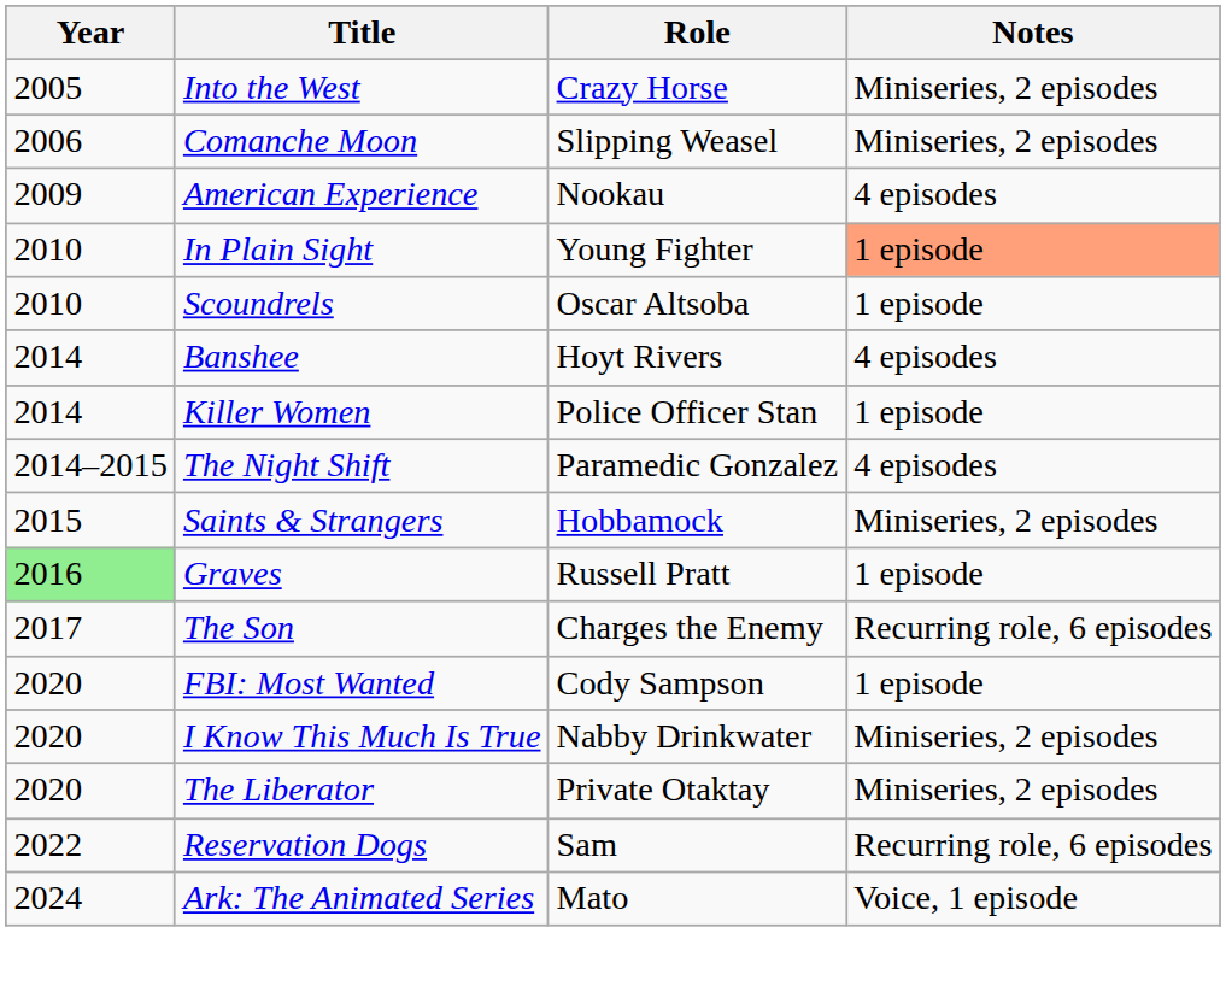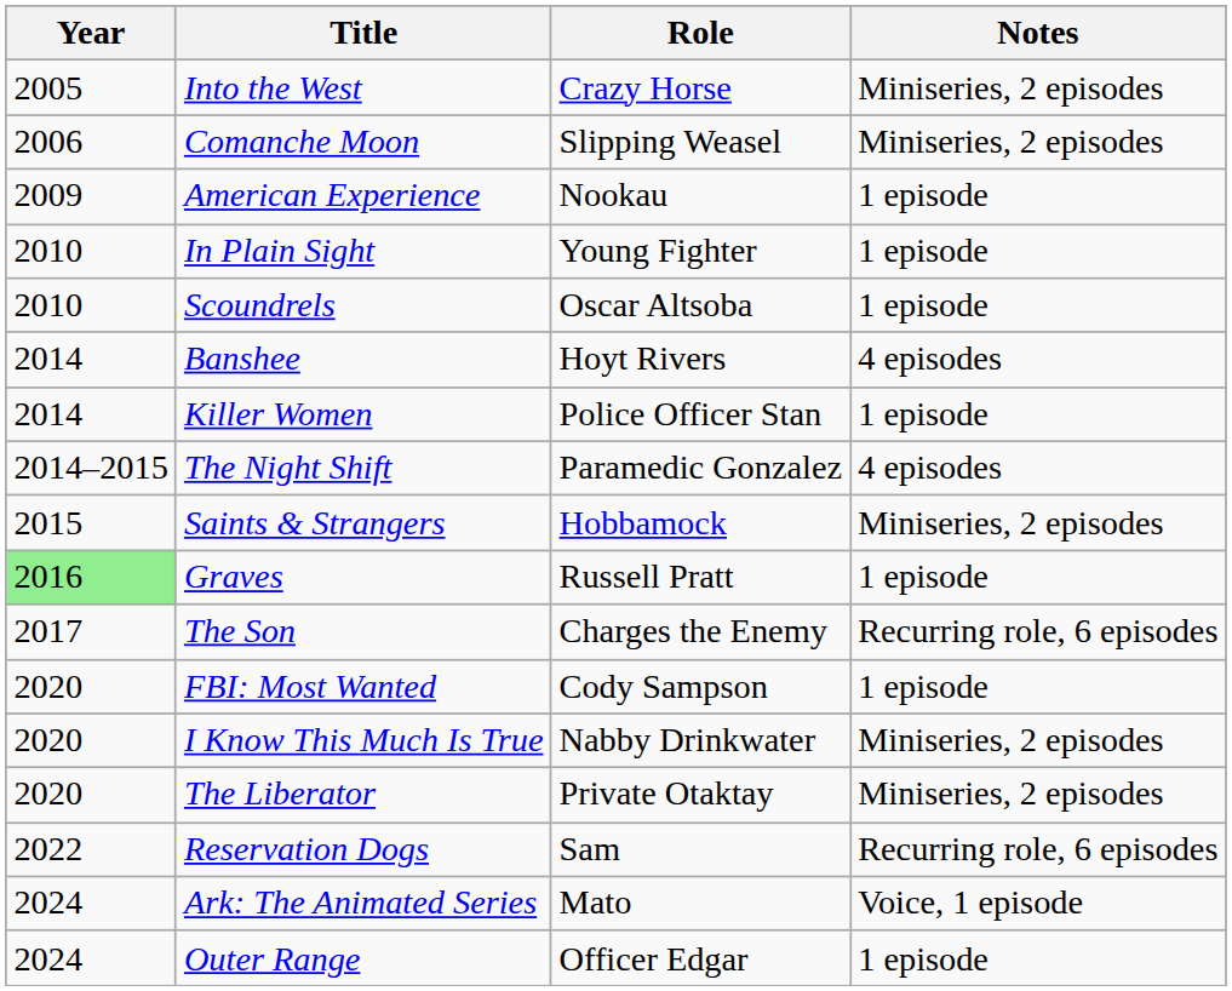 <table class="wikitable sortable">
 <tr>
 <th>Year</th>
 <th>Title</th>
 <th>Role</th>
 <th>Notes</th>
 </tr>
 <tr>
 <td>2005</td>
 <td><em><a href='#'>Into the West</a></em></td>
 <td><a href='#'>Crazy Horse</a></td>
 <td>Miniseries, 2 episodes</td>
 </tr>
 <tr>
 <td>2006</td>
 <td><em><a href='#'>Comanche Moon</a></em></td>
 <td>Slipping Weasel</td>
 <td>Miniseries, 2 episodes</td>
 </tr>
 <tr>
 <td>2009</td>
 <td><em><a href='#'>American Experience</a></em></td>
 <td>Nookau</td>
-<td>4 episodes</td>
+<td>1 episode</td>
 </tr>
 <tr>
 <td>2010</td>
 <td><em><a href='#'>In Plain Sight</a></em></td>
 <td>Young Fighter</td>
-<td style="background: lightsalmon;">1 episode</td>
+<td>1 episode</td>
 </tr>
 <tr>
 <td>2010</td>
 <td><em><a href='#'>Scoundrels</a></em></td>
 <td>Oscar Altsoba</td>
 <td>1 episode</td>
 </tr>
 <tr>
 <td>2014</td>
 <td><em><a href='#'>Banshee</a></em></td>
 <td>Hoyt Rivers</td>
 <td>4 episodes</td>
 </tr>
 <tr>
 <td>2014</td>
 <td><em><a href='#'>Killer Women</a></em></td>
 <td>Police Officer Stan</td>
 <td>1 episode</td>
 </tr>
 <tr>
 <td>2014–2015</td>
 <td><em><a href='#'>The Night Shift</a></em></td>
 <td>Paramedic Gonzalez</td>
 <td>4 episodes</td>
 </tr>
 <tr>
 <td>2015</td>
 <td><em><a href='#'>Saints & Strangers</a></em></td>
 <td><a href='#'>Hobbamock</a></td>
 <td>Miniseries, 2 episodes</td>
 </tr>
 <tr>
 <td style="background: lightgreen;">2016</td>
 <td><em><a href='#'>Graves</a></em></td>
 <td>Russell Pratt</td>
 <td>1 episode</td>
 </tr>
 <tr>
 <td>2017</td>
 <td><em><a href='#'>The Son</a></em></td>
 <td>Charges the Enemy</td>
 <td>Recurring role, 6 episodes</td>
 </tr>
 <tr>
 <td>2020</td>
 <td><em><a href='#'>FBI: Most Wanted</a></em></td>
 <td>Cody Sampson</td>
 <td>1 episode</td>
 </tr>
 <tr>
 <td>2020</td>
 <td><em><a href='#'>I Know This Much Is True</a></em></td>
 <td>Nabby Drinkwater</td>
 <td>Miniseries, 2 episodes</td>
 </tr>
 <tr>
 <td>2020</td>
 <td><em><a href='#'>The Liberator</a></em></td>
 <td>Private Otaktay</td>
 <td>Miniseries, 2 episodes</td>
 </tr>
 <tr>
 <td>2022</td>
 <td><em><a href='#'>Reservation Dogs</a></em></td>
 <td>Sam</td>
 <td>Recurring role, 6 episodes</td>
 </tr>
 <tr>
 <td>2024</td>
 <td><em><a href='#'>Ark: The Animated Series</a></em></td>
 <td>Mato</td>
 <td>Voice, 1 episode</td>
 </tr>
+<tr>
+<td>2024</td>
+<td><em><a href='#'>Outer Range</a></em></td>
+<td>Officer Edgar</td>
+<td>1 episode</td>
+</tr>
 </table>
